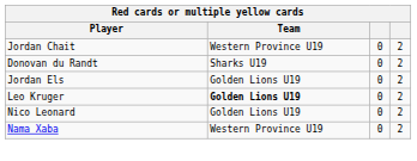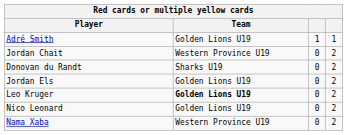 <table class="wikitable collapsible sortable" style="text-align:center; line-height:130%; font-size:90%; width:40%;">
 <tr>
 <th colspan=4>Red cards or multiple yellow cards</th>
 </tr>
 <tr>
 <th style="width:50%;">Player</th>
 <th style="width:40%;">Team</th>
 <th style="width:5%;"></th>
 <th style="width:5%;"><br></th>
+</tr>
+<tr>
+<td style="text-align:left;"><a href='#'>Adré Smith</a></td>
+<td style="text-align:left;">Golden Lions U19</td>
+<td>1</td>
+<td>1</td>
 </tr>
 <tr>
 <td style="text-align:left;">Jordan Chait</td>
 <td style="text-align:left;">Western Province U19</td>
 <td>0</td>
 <td>2</td>
 </tr>
 <tr>
 <td style="text-align:left;">Donovan du Randt</td>
 <td style="text-align:left;">Sharks U19</td>
 <td>0</td>
 <td>2</td>
 </tr>
 <tr>
 <td style="text-align:left;">Jordan Els</td>
 <td style="text-align:left;">Golden Lions U19</td>
 <td>0</td>
 <td>2</td>
 </tr>
 <tr>
 <td style="text-align:left;">Leo Kruger</td>
 <td style="text-align:left;"><strong>Golden Lions U19</strong></td>
 <td>0</td>
 <td>2</td>
 </tr>
 <tr>
 <td style="text-align:left;">Nico Leonard</td>
 <td style="text-align:left;">Golden Lions U19</td>
 <td>0</td>
 <td>2</td>
 </tr>
 <tr>
 <td style="text-align:left;"><a href='#'>Nama Xaba</a></td>
 <td style="text-align:left;">Western Province U19</td>
 <td>0</td>
 <td>2</td>
 </tr>
 </table>
